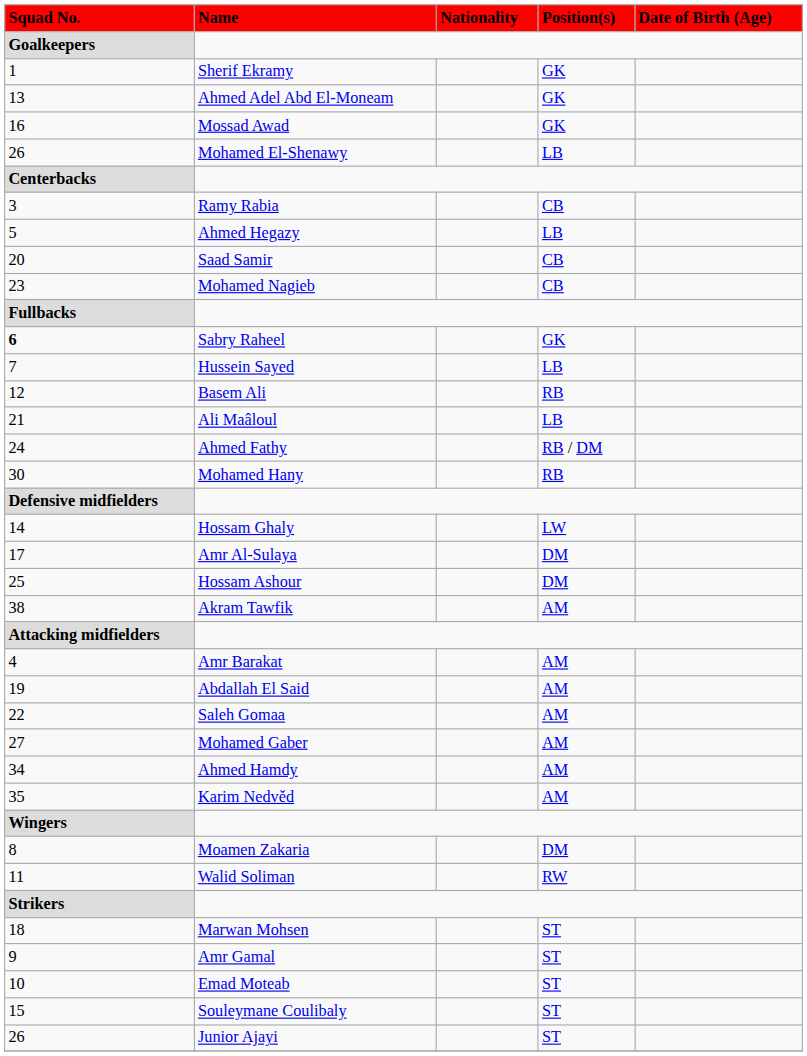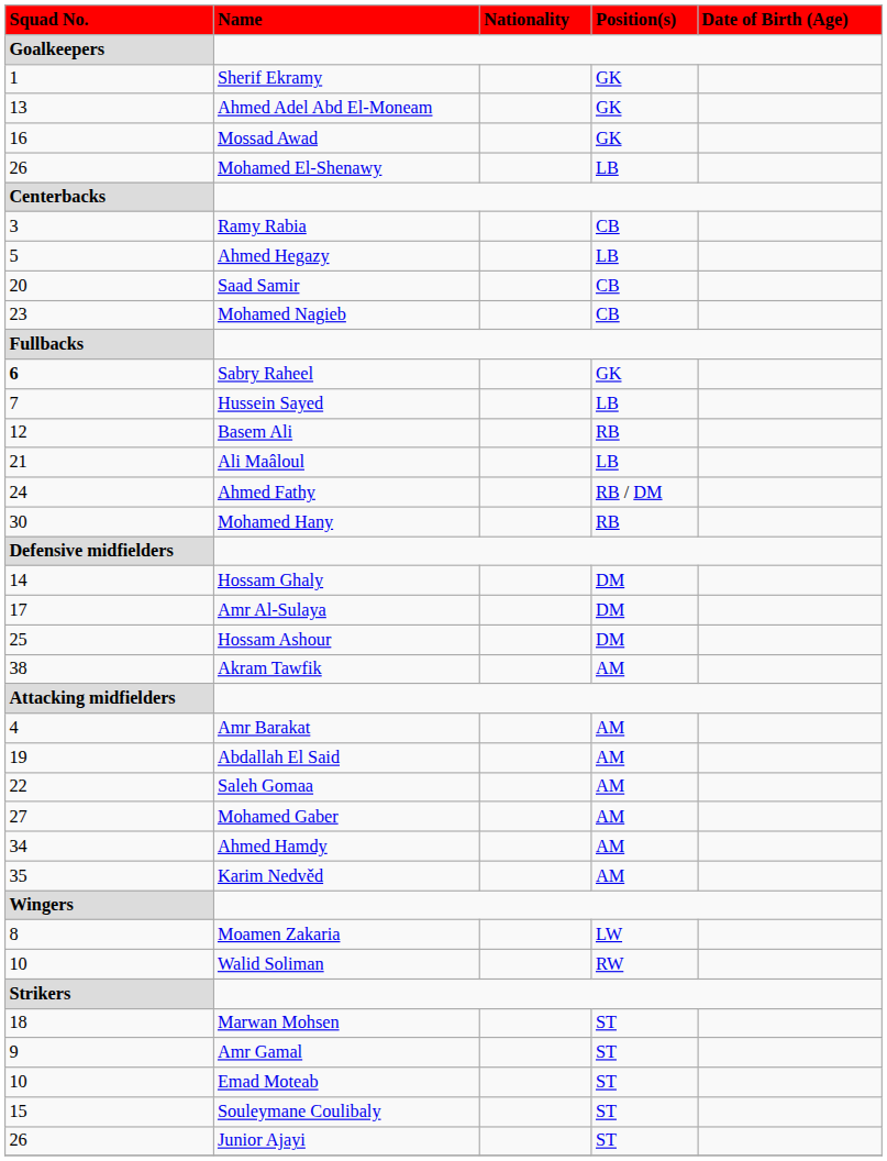 <table class="wikitable" style="text-align:left; font-size:90%; width:80%;">
 <tr>
 <th style="background:#f00; color:black; text-align:left;">Squad No.</th>
 <th style="background:#f00; color:black; text-align:left;">Name</th>
 <th style="background:#f00; color:black; text-align:left;">Nationality</th>
 <th style="background:#f00; color:black; text-align:left;">Position(s)</th>
 <th style="background:#f00; color:black; text-align:left;">Date of Birth (Age)</th>
 </tr>
 <tr>
 <th colspan="1" style="background:#dcdcdc; text-align:left;">Goalkeepers</th>
 </tr>
 <tr>
 <td>1</td>
 <td><a href='#'>Sherif Ekramy</a></td>
 <td></td>
 <td><a href='#'>GK</a></td>
 <td></td>
 </tr>
 <tr>
 <td>13</td>
 <td><a href='#'>Ahmed Adel Abd El-Moneam</a></td>
 <td></td>
 <td><a href='#'>GK</a></td>
 <td></td>
 </tr>
 <tr>
 <td>16</td>
 <td><a href='#'>Mossad Awad</a></td>
 <td></td>
 <td><a href='#'>GK</a></td>
 <td></td>
 </tr>
 <tr>
 <td>26</td>
 <td><a href='#'>Mohamed El-Shenawy</a></td>
 <td></td>
 <td><a href='#'>LB</a></td>
 <td></td>
 </tr>
 <tr>
 <th colspan="1" style="background:#dcdcdc; text-align:left;">Centerbacks</th>
 </tr>
 <tr>
 <td>3</td>
 <td><a href='#'>Ramy Rabia</a></td>
 <td></td>
 <td><a href='#'>CB</a></td>
 <td></td>
 </tr>
 <tr>
 <td>5</td>
 <td><a href='#'>Ahmed Hegazy</a></td>
 <td></td>
 <td><a href='#'>LB</a></td>
 <td></td>
 </tr>
 <tr>
 <td>20</td>
 <td><a href='#'>Saad Samir</a></td>
 <td></td>
 <td><a href='#'>CB</a></td>
 <td></td>
 </tr>
 <tr>
 <td>23</td>
 <td><a href='#'>Mohamed Nagieb</a></td>
 <td></td>
 <td><a href='#'>CB</a></td>
 <td></td>
 </tr>
 <tr>
 <th colspan="1" style="background:#dcdcdc; text-align:left;">Fullbacks</th>
 </tr>
 <tr>
 <td><strong>6</strong></td>
 <td><a href='#'>Sabry Raheel</a></td>
 <td></td>
 <td><a href='#'>GK</a></td>
 <td></td>
 </tr>
 <tr>
 <td>7</td>
 <td><a href='#'>Hussein Sayed</a></td>
 <td></td>
 <td><a href='#'>LB</a></td>
 <td></td>
 </tr>
 <tr>
 <td>12</td>
 <td><a href='#'>Basem Ali</a></td>
 <td></td>
 <td><a href='#'>RB</a></td>
 <td></td>
 </tr>
 <tr>
 <td>21</td>
 <td><a href='#'>Ali Maâloul</a></td>
 <td></td>
 <td><a href='#'>LB</a></td>
 <td></td>
 </tr>
 <tr>
 <td>24</td>
 <td><a href='#'>Ahmed Fathy</a></td>
 <td></td>
 <td><a href='#'>RB</a> / <a href='#'>DM</a></td>
 <td></td>
 </tr>
 <tr>
 <td>30</td>
 <td><a href='#'>Mohamed Hany</a></td>
 <td></td>
 <td><a href='#'>RB</a></td>
 <td></td>
 </tr>
 <tr>
 <th colspan="1" style="background:#dcdcdc; text-align:left;">Defensive midfielders</th>
 </tr>
 <tr>
 <td>14</td>
 <td><a href='#'>Hossam Ghaly</a></td>
 <td></td>
-<td><a href='#'>LW</a></td>
+<td><a href='#'>DM</a></td>
 <td></td>
 </tr>
 <tr>
 <td>17</td>
 <td><a href='#'>Amr Al-Sulaya</a></td>
 <td></td>
 <td><a href='#'>DM</a></td>
 <td></td>
 </tr>
 <tr>
 <td>25</td>
 <td><a href='#'>Hossam Ashour</a></td>
 <td></td>
 <td><a href='#'>DM</a></td>
 <td></td>
 </tr>
 <tr>
 <td>38</td>
 <td><a href='#'>Akram Tawfik</a></td>
 <td></td>
 <td><a href='#'>AM</a></td>
 <td></td>
 </tr>
 <tr>
 <th colspan="1" style="background:#dcdcdc; text-align:left;">Attacking midfielders</th>
 </tr>
 <tr>
 <td>4</td>
 <td><a href='#'>Amr Barakat</a></td>
 <td></td>
 <td><a href='#'>AM</a></td>
 <td></td>
 </tr>
 <tr>
 <td>19</td>
 <td><a href='#'>Abdallah El Said</a></td>
 <td></td>
 <td><a href='#'>AM</a></td>
 <td></td>
 </tr>
 <tr>
 <td>22</td>
 <td><a href='#'>Saleh Gomaa</a></td>
 <td></td>
 <td><a href='#'>AM</a></td>
 <td></td>
 </tr>
 <tr>
 <td>27</td>
 <td><a href='#'>Mohamed Gaber</a></td>
 <td></td>
 <td><a href='#'>AM</a></td>
 <td></td>
 </tr>
 <tr>
 <td>34</td>
 <td><a href='#'>Ahmed Hamdy</a></td>
 <td></td>
 <td><a href='#'>AM</a></td>
 <td></td>
 </tr>
 <tr>
 <td>35</td>
 <td><a href='#'>Karim Nedvěd</a></td>
 <td></td>
 <td><a href='#'>AM</a></td>
 <td></td>
 </tr>
 <tr>
 <th colspan="1" style="background:#dcdcdc; text-align:left;">Wingers</th>
 </tr>
 <tr>
 <td>8</td>
 <td><a href='#'>Moamen Zakaria</a></td>
 <td></td>
-<td><a href='#'>DM</a></td>
+<td><a href='#'>LW</a></td>
 <td></td>
 </tr>
 <tr>
-<td>11</td>
+<td>10</td>
 <td><a href='#'>Walid Soliman</a></td>
 <td></td>
 <td><a href='#'>RW</a></td>
 <td></td>
 </tr>
 <tr>
 <th colspan="1" style="background:#dcdcdc; text-align:left;">Strikers</th>
 </tr>
 <tr>
 <td>18</td>
 <td><a href='#'>Marwan Mohsen</a></td>
 <td></td>
 <td><a href='#'>ST</a></td>
 <td></td>
 </tr>
 <tr>
 <td>9</td>
 <td><a href='#'>Amr Gamal</a></td>
 <td></td>
 <td><a href='#'>ST</a></td>
 <td></td>
 </tr>
 <tr>
 <td>10</td>
 <td><a href='#'>Emad Moteab</a></td>
 <td></td>
 <td><a href='#'>ST</a></td>
 <td></td>
 </tr>
 <tr>
 <td>15</td>
 <td><a href='#'>Souleymane Coulibaly</a></td>
 <td></td>
 <td><a href='#'>ST</a></td>
 <td></td>
 </tr>
 <tr>
 <td>26</td>
 <td><a href='#'>Junior Ajayi</a></td>
 <td></td>
 <td><a href='#'>ST</a></td>
 <td></td>
 </tr>
 <tr>
 </tr>
 </table>
